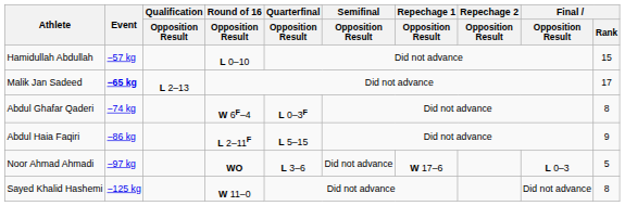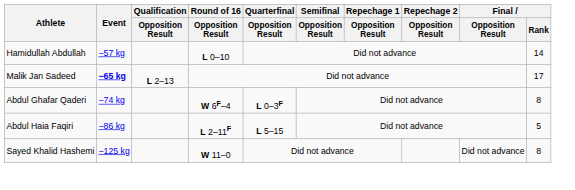 <table class=wikitable style=font-size:85%;text-align:center>
 <tr>
 <th rowspan="2">Athlete</th>
 <th rowspan="2">Event</th>
 <th>Qualification</th>
 <th>Round of 16</th>
 <th>Quarterfinal</th>
 <th>Semifinal</th>
 <th>Repechage 1</th>
 <th>Repechage 2</th>
 <th colspan=2>Final / </th>
 </tr>
 <tr style="font-size: 95%">
 <th>Opposition<br>Result</th>
 <th>Opposition<br>Result</th>
 <th>Opposition<br>Result</th>
 <th>Opposition<br>Result</th>
 <th>Opposition<br>Result</th>
 <th>Opposition<br>Result</th>
 <th>Opposition<br>Result</th>
 <th>Rank</th>
 </tr>
 <tr>
 <td align=left>Hamidullah Abdullah</td>
 <td align=left><a href='#'>−57 kg</a></td>
 <td></td>
 <td><br><strong>L</strong> 0–10</td>
 <td colspan=5>Did not advance</td>
-<td>15</td>
+<td>14</td>
 </tr>
 <tr>
 <td align=left>Malik Jan Sadeed</td>
 <td align=left><strong><a href='#'>−65 kg</a></strong></td>
 <td><br><strong>L</strong> 2–13</td>
 <td colspan=6>Did not advance</td>
 <td>17</td>
 </tr>
 <tr>
 <td align=left>Abdul Ghafar Qaderi</td>
 <td align=left><a href='#'>−74 kg</a></td>
 <td></td>
 <td><br><strong>W</strong> 6<sup><strong>F</strong></sup>–4</td>
 <td><br><strong>L</strong> 0–3<sup><strong>F</strong></sup></td>
 <td colspan=4>Did not advance</td>
 <td>8</td>
 </tr>
 <tr>
 <td align=left>Abdul Haia Faqiri</td>
 <td align=left><a href='#'>−86 kg</a></td>
 <td></td>
 <td><br><strong>L</strong> 2–11<sup><strong>F</strong></sup></td>
 <td><br><strong>L</strong> 5–15</td>
 <td colspan=4>Did not advance</td>
-<td>9</td>
-</tr>
-<tr>
-<td align=left>Noor Ahmad Ahmadi</td>
-<td align=left><a href='#'>−97 kg</a></td>
-<td></td>
-<td><br><strong>WO</strong></td>
-<td><br><strong>L</strong> 3–6</td>
-<td>Did not advance</td>
-<td><br><strong>W</strong> 17–6</td>
-<td></td>
-<td><br><strong>L</strong> 0–3</td>
 <td>5</td>
 </tr>
 <tr>
 <td align=left>Sayed Khalid Hashemi</td>
 <td align=left><a href='#'>−125 kg</a></td>
 <td></td>
 <td><br><strong>W</strong> 11–0</td>
 <td colspan=3>Did not advance</td>
 <td></td>
 <td>Did not advance</td>
 <td>8</td>
 </tr>
 </table>
